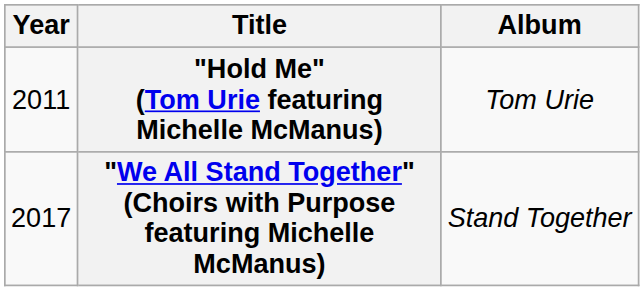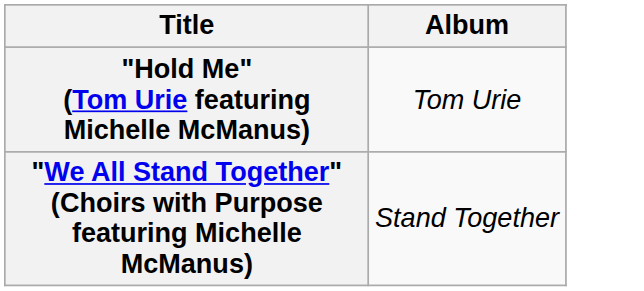 <table class="wikitable plainrowheaders" style="text-align:center;">
 <tr>
-<th scope="col" style="width:1em;">Year</th>
 <th scope="col" style="width:13em;">Title</th>
 <th scope="col">Album</th>
 </tr>
 <tr>
-<td>2011</td>
 <th scope="row">"Hold Me"<br><span>(<a href='#'>Tom Urie</a> featuring Michelle McManus)</span></th>
 <td><em>Tom Urie</em></td>
 </tr>
 <tr>
-<td>2017</td>
 <th scope="row">"<a href='#'>We All Stand Together</a>"<br><span>(Choirs with Purpose featuring Michelle McManus)</span></th>
 <td><em>Stand Together</em></td>
 </tr>
 </table>
